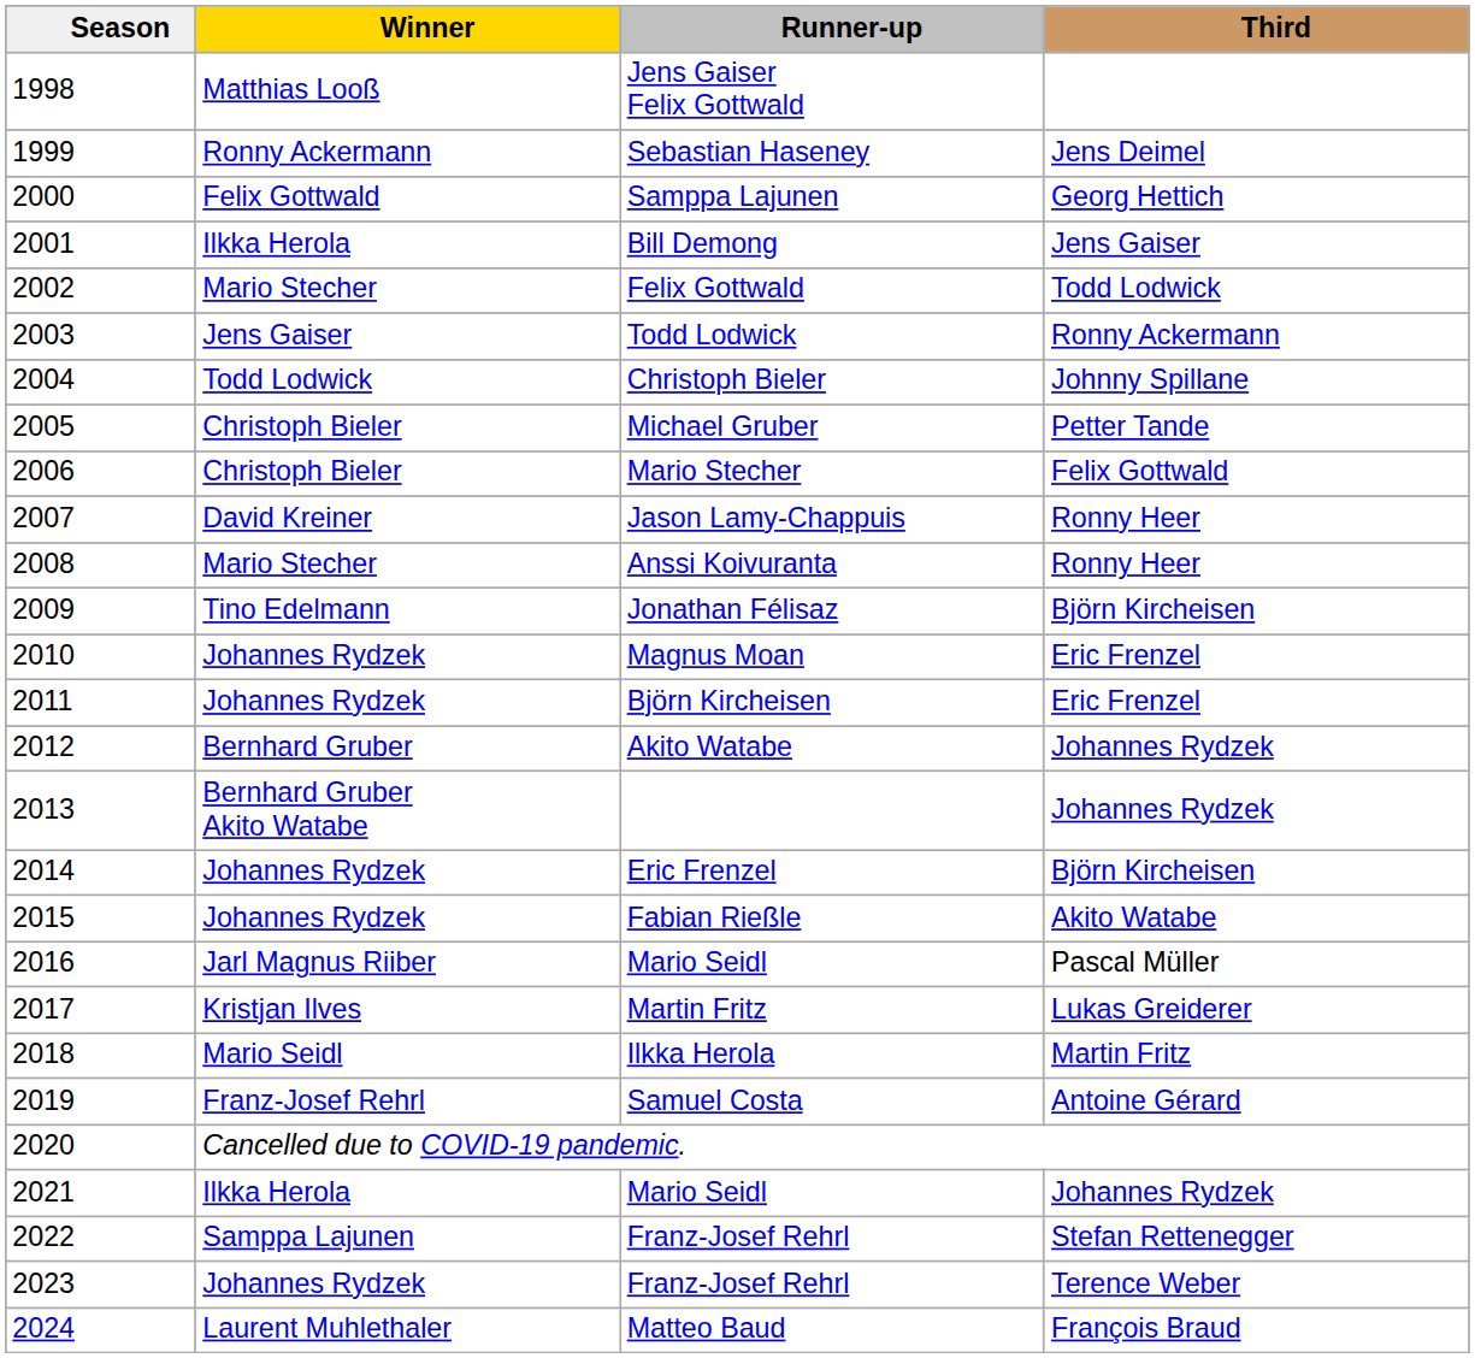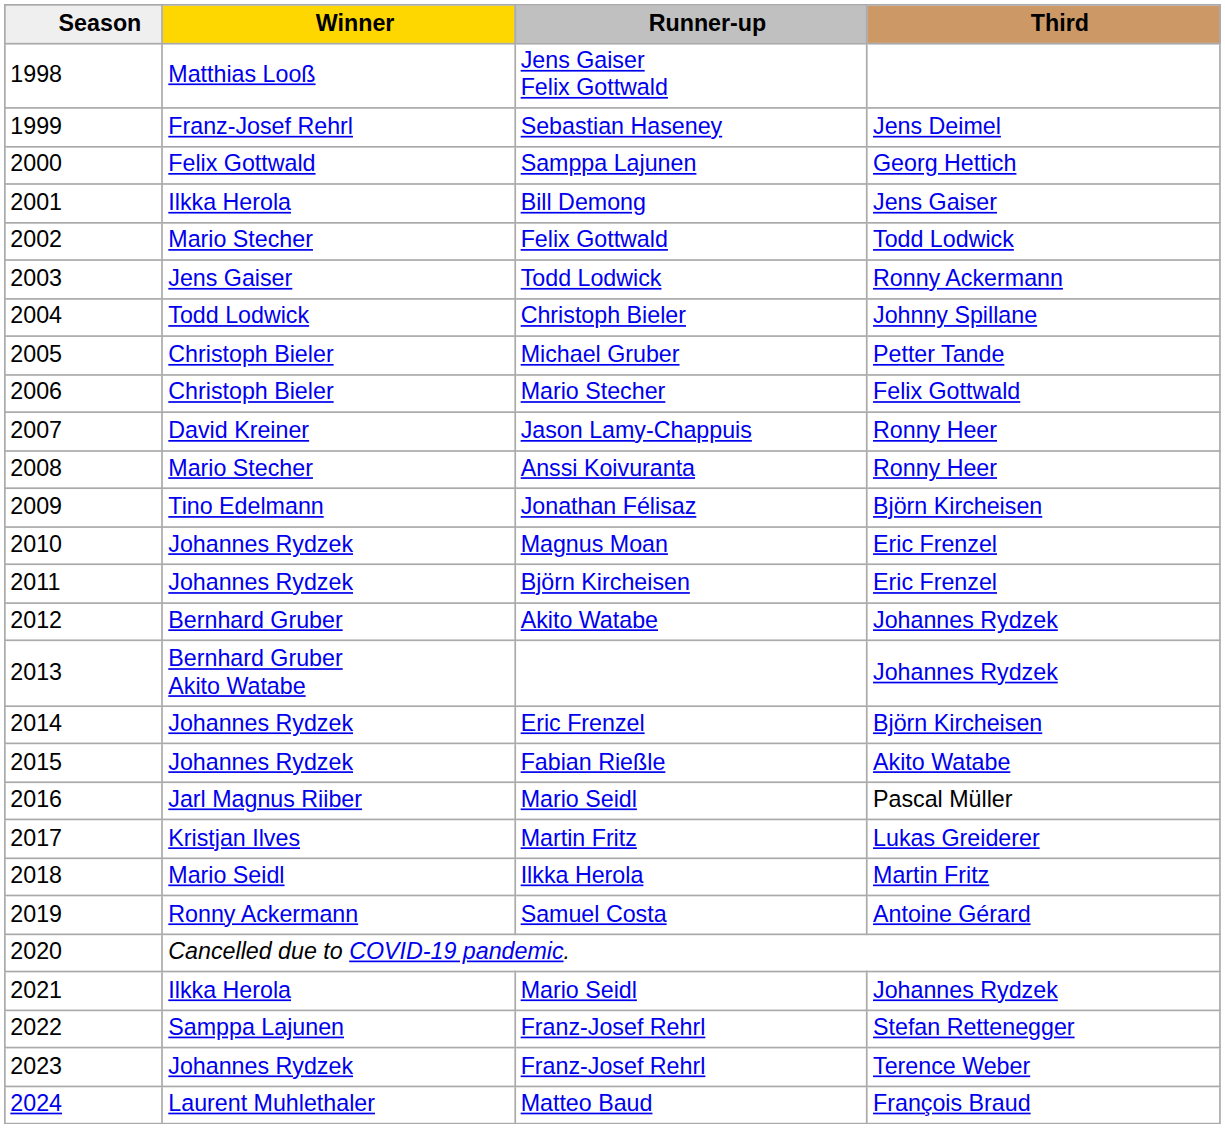 <table class="wikitable sortable" style="background:#fff; font-size:86%; line-height:16px; border:gray solid 1px; width:720px;">
 <tr style="background:#ccc; text-align:center;">
 <th style="width:13%; background:#efefef;">     Season</th>
 <th style="width:29%; background:gold">     Winner</th>
 <th style="width:29%; background:silver">     Runner-up</th>
 <th style="width:29%; background:#c96;">     Third</th>
 </tr>
 <tr>
 <td>1998</td>
 <td> <a href='#'>Matthias Looß</a></td>
 <td> <a href='#'>Jens Gaiser</a><br> <a href='#'>Felix Gottwald</a></td>
 <td></td>
 </tr>
 <tr>
 <td>1999</td>
-<td> <a href='#'>Ronny Ackermann</a></td>
+<td> <a href='#'>Franz-Josef Rehrl</a></td>
 <td> <a href='#'>Sebastian Haseney</a></td>
 <td> <a href='#'>Jens Deimel</a></td>
 </tr>
 <tr>
 <td>2000</td>
 <td> <a href='#'>Felix Gottwald</a></td>
 <td> <a href='#'>Samppa Lajunen</a></td>
 <td> <a href='#'>Georg Hettich</a></td>
 </tr>
 <tr>
 <td>2001</td>
 <td> <a href='#'>Ilkka Herola</a></td>
 <td> <a href='#'>Bill Demong</a></td>
 <td> <a href='#'>Jens Gaiser</a></td>
 </tr>
 <tr>
 <td>2002</td>
 <td> <a href='#'>Mario Stecher</a></td>
 <td> <a href='#'>Felix Gottwald</a></td>
 <td> <a href='#'>Todd Lodwick</a></td>
 </tr>
 <tr>
 <td>2003</td>
 <td> <a href='#'>Jens Gaiser</a></td>
 <td> <a href='#'>Todd Lodwick</a></td>
 <td> <a href='#'>Ronny Ackermann</a></td>
 </tr>
 <tr>
 <td>2004</td>
 <td> <a href='#'>Todd Lodwick</a></td>
 <td> <a href='#'>Christoph Bieler</a></td>
 <td> <a href='#'>Johnny Spillane</a></td>
 </tr>
 <tr>
 <td>2005</td>
 <td> <a href='#'>Christoph Bieler</a></td>
 <td> <a href='#'>Michael Gruber</a></td>
 <td> <a href='#'>Petter Tande</a></td>
 </tr>
 <tr>
 <td>2006</td>
 <td> <a href='#'>Christoph Bieler</a></td>
 <td> <a href='#'>Mario Stecher</a></td>
 <td> <a href='#'>Felix Gottwald</a></td>
 </tr>
 <tr>
 <td>2007</td>
 <td> <a href='#'>David Kreiner</a></td>
 <td> <a href='#'>Jason Lamy-Chappuis</a></td>
 <td> <a href='#'>Ronny Heer</a></td>
 </tr>
 <tr>
 <td>2008</td>
 <td> <a href='#'>Mario Stecher</a></td>
 <td> <a href='#'>Anssi Koivuranta</a></td>
 <td> <a href='#'>Ronny Heer</a></td>
 </tr>
 <tr>
 <td>2009</td>
 <td> <a href='#'>Tino Edelmann</a></td>
 <td> <a href='#'>Jonathan Félisaz</a></td>
 <td> <a href='#'>Björn Kircheisen</a></td>
 </tr>
 <tr>
 <td>2010</td>
 <td> <a href='#'>Johannes Rydzek</a></td>
 <td> <a href='#'>Magnus Moan</a></td>
 <td> <a href='#'>Eric Frenzel</a></td>
 </tr>
 <tr>
 <td>2011</td>
 <td> <a href='#'>Johannes Rydzek</a></td>
 <td> <a href='#'>Björn Kircheisen</a></td>
 <td> <a href='#'>Eric Frenzel</a></td>
 </tr>
 <tr>
 <td>2012</td>
 <td> <a href='#'>Bernhard Gruber</a></td>
 <td> <a href='#'>Akito Watabe</a></td>
 <td> <a href='#'>Johannes Rydzek</a></td>
 </tr>
 <tr>
 <td>2013</td>
 <td> <a href='#'>Bernhard Gruber</a><br> <a href='#'>Akito Watabe</a></td>
 <td></td>
 <td> <a href='#'>Johannes Rydzek</a></td>
 </tr>
 <tr>
 <td>2014</td>
 <td> <a href='#'>Johannes Rydzek</a></td>
 <td> <a href='#'>Eric Frenzel</a></td>
 <td> <a href='#'>Björn Kircheisen</a></td>
 </tr>
 <tr>
 <td>2015</td>
 <td> <a href='#'>Johannes Rydzek</a></td>
 <td> <a href='#'>Fabian Rießle</a></td>
 <td> <a href='#'>Akito Watabe</a></td>
 </tr>
 <tr>
 <td>2016</td>
 <td> <a href='#'>Jarl Magnus Riiber</a></td>
 <td> <a href='#'>Mario Seidl</a></td>
 <td> Pascal Müller</td>
 </tr>
 <tr>
 <td>2017</td>
 <td> <a href='#'>Kristjan Ilves</a></td>
 <td> <a href='#'>Martin Fritz</a></td>
 <td> <a href='#'>Lukas Greiderer</a></td>
 </tr>
 <tr>
 <td>2018</td>
 <td> <a href='#'>Mario Seidl</a></td>
 <td> <a href='#'>Ilkka Herola</a></td>
 <td> <a href='#'>Martin Fritz</a></td>
 </tr>
 <tr>
 <td>2019</td>
-<td> <a href='#'>Franz-Josef Rehrl</a></td>
+<td> <a href='#'>Ronny Ackermann</a></td>
 <td> <a href='#'>Samuel Costa</a></td>
 <td> <a href='#'>Antoine Gérard</a></td>
 </tr>
 <tr>
 <td>2020</td>
 <td colspan="3"><em>Cancelled due to <a href='#'>COVID-19 pandemic</a>.</em></td>
 </tr>
 <tr>
 <td>2021</td>
 <td> <a href='#'>Ilkka Herola</a></td>
 <td> <a href='#'>Mario Seidl</a></td>
 <td> <a href='#'>Johannes Rydzek</a></td>
 </tr>
 <tr>
 <td>2022</td>
 <td> <a href='#'>Samppa Lajunen</a></td>
 <td> <a href='#'>Franz-Josef Rehrl</a></td>
 <td> <a href='#'>Stefan Rettenegger</a></td>
 </tr>
 <tr>
 <td>2023</td>
 <td> <a href='#'>Johannes Rydzek</a></td>
 <td> <a href='#'>Franz-Josef Rehrl</a></td>
 <td> <a href='#'>Terence Weber</a></td>
 </tr>
 <tr>
 <td><a href='#'>2024</a></td>
 <td> <a href='#'>Laurent Muhlethaler</a></td>
 <td> <a href='#'>Matteo Baud</a></td>
 <td> <a href='#'>François Braud</a></td>
 </tr>
 </table>
